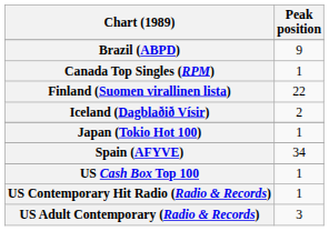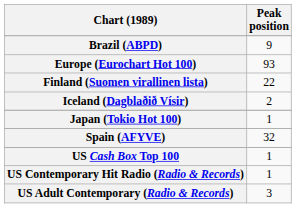 <table class="wikitable sortable plainrowheaders" style="text-align:center">
 <tr>
 <th>Chart (1989)</th>
 <th>Peak<br>position</th>
 </tr>
 <tr>
 </tr>
 <tr>
 </tr>
 <tr>
 <th scope="row">Brazil (<a href='#'>ABPD</a>)</th>
 <td>9</td>
 </tr>
 <tr>
-<th scope="row">Canada Top Singles (<em><a href='#'>RPM</a></em>)</th>
-<td>1</td>
+<th scope="row">Europe (<a href='#'>Eurochart Hot 100</a>)</th>
+<td style="text-align:center;">93</td>
 </tr>
 <tr>
 <th scope="row">Finland (<a href='#'>Suomen virallinen lista</a>)</th>
 <td>22</td>
 </tr>
 <tr>
 <th scope="row">Iceland (<a href='#'>Dagblaðið Vísir</a>)</th>
 <td align="center">2</td>
 </tr>
 <tr>
 </tr>
 <tr>
 <th scope="row">Japan (<a href='#'>Tokio Hot 100</a>)</th>
 <td style="text-align:center;">1</td>
 </tr>
 <tr>
 </tr>
 <tr>
 </tr>
 <tr>
 <th scope="row">Spain (<a href='#'>AFYVE</a>)</th>
-<td>34</td>
+<td>32</td>
 </tr>
 <tr>
 </tr>
 <tr>
 </tr>
 <tr>
 </tr>
 <tr>
 <th scope="row">US <a href='#'><em>Cash Box</em> Top 100</a></th>
 <td>1</td>
 </tr>
 <tr>
 <th scope="row">US Contemporary Hit Radio (<em><a href='#'>Radio & Records</a></em>)</th>
 <td>1</td>
 </tr>
 <tr>
 <th scope="row">US Adult Contemporary (<em><a href='#'>Radio & Records</a></em>)</th>
 <td>3</td>
 </tr>
 </table>
